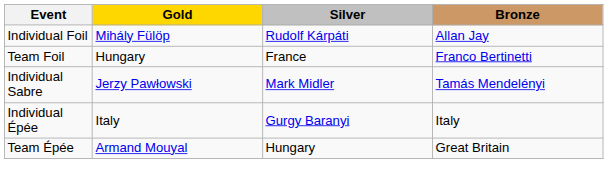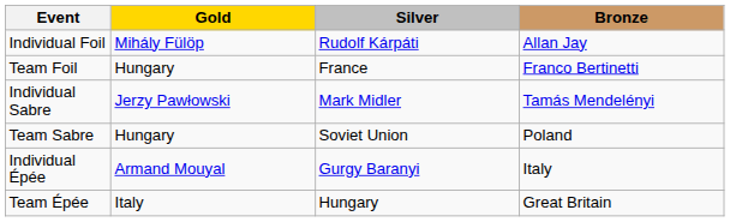 <table class="wikitable">
 <tr>
 <th width="100">Event</th>
 <th style="background-color:gold;" width="200"> Gold</th>
 <th style="background-color:silver;" width="200"> Silver</th>
 <th style="background-color:#CC9966;" width="200"> Bronze</th>
 </tr>
 <tr>
 <td>Individual Foil</td>
 <td> <a href='#'>Mihály Fülöp</a></td>
 <td> <a href='#'>Rudolf Kárpáti</a></td>
 <td> <a href='#'>Allan Jay</a></td>
 </tr>
 <tr>
 <td>Team Foil</td>
 <td> Hungary</td>
 <td> France</td>
 <td> <a href='#'>Franco Bertinetti</a></td>
 </tr>
 <tr>
 <td>Individual Sabre</td>
 <td> <a href='#'>Jerzy Pawłowski</a></td>
 <td> <a href='#'>Mark Midler</a></td>
 <td> <a href='#'>Tamás Mendelényi</a></td>
 </tr>
 <tr>
+<td>Team Sabre</td>
+<td> Hungary</td>
+<td> Soviet Union</td>
+<td> Poland</td>
+</tr>
+<tr>
 <td>Individual Épée</td>
-<td> Italy</td>
+<td> <a href='#'>Armand Mouyal</a></td>
 <td> <a href='#'>Gurgy Baranyi</a></td>
 <td> Italy</td>
 </tr>
 <tr>
 <td>Team Épée</td>
-<td> <a href='#'>Armand Mouyal</a></td>
+<td> Italy</td>
 <td> Hungary</td>
 <td> Great Britain</td>
 </tr>
 </table>
